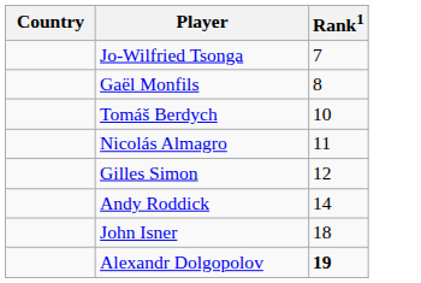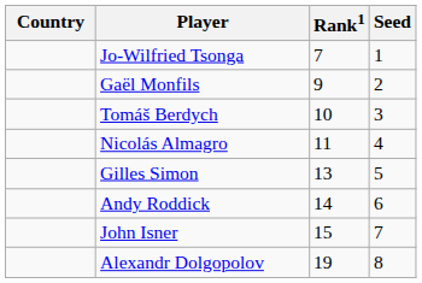 <table class="sortable wikitable">
 <tr>
 <th width="70">Country</th>
 <th width="175">Player</th>
 <th>Rank<sup>1</sup></th>
+<th>Seed</th>
 </tr>
 <tr>
 <td></td>
 <td><a href='#'>Jo-Wilfried Tsonga</a></td>
 <td>7</td>
+<td>1</td>
 </tr>
 <tr>
 <td></td>
 <td><a href='#'>Gaël Monfils</a></td>
-<td>8</td>
+<td>9</td>
+<td>2</td>
 </tr>
 <tr>
 <td></td>
 <td><a href='#'>Tomáš Berdych</a></td>
 <td>10</td>
+<td>3</td>
 </tr>
 <tr>
 <td></td>
 <td><a href='#'>Nicolás Almagro</a></td>
 <td>11</td>
+<td>4</td>
 </tr>
 <tr>
 <td></td>
 <td><a href='#'>Gilles Simon</a></td>
-<td>12</td>
+<td>13</td>
+<td>5</td>
 </tr>
 <tr>
 <td></td>
 <td><a href='#'>Andy Roddick</a></td>
 <td>14</td>
+<td>6</td>
 </tr>
 <tr>
 <td></td>
 <td><a href='#'>John Isner</a></td>
-<td>18</td>
+<td>15</td>
+<td>7</td>
 </tr>
 <tr>
 <td></td>
 <td><a href='#'>Alexandr Dolgopolov</a></td>
-<td><strong>19</strong></td>
+<td>19</td>
+<td>8</td>
 </tr>
 </table>
